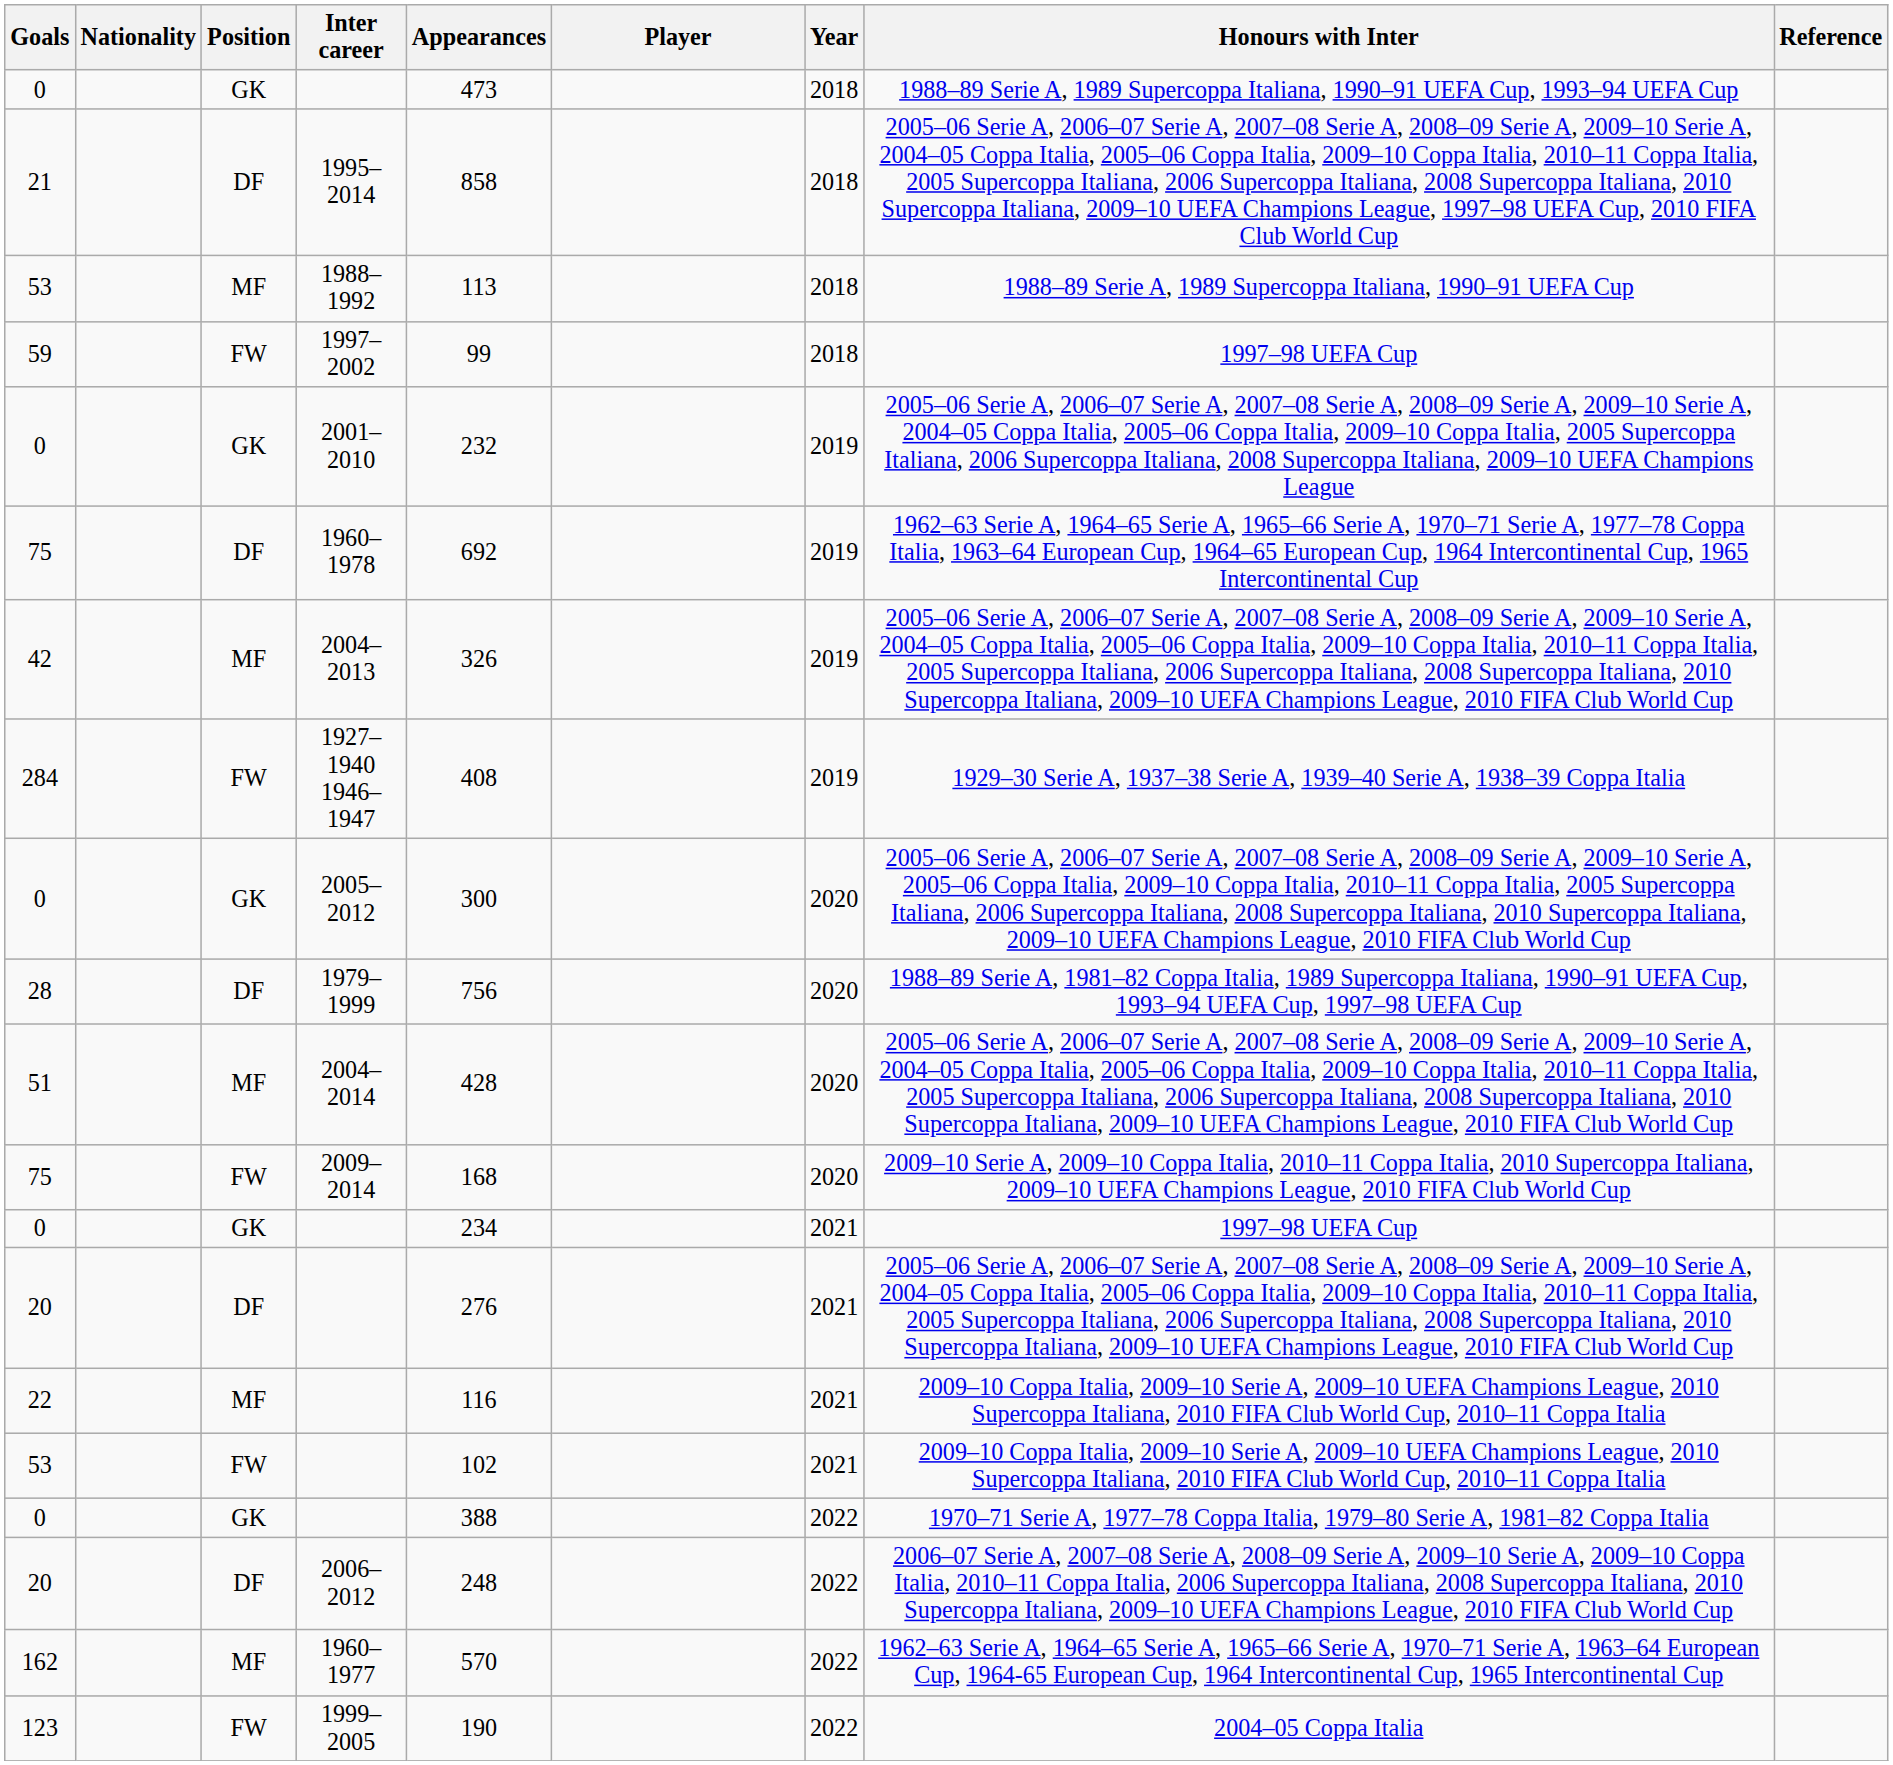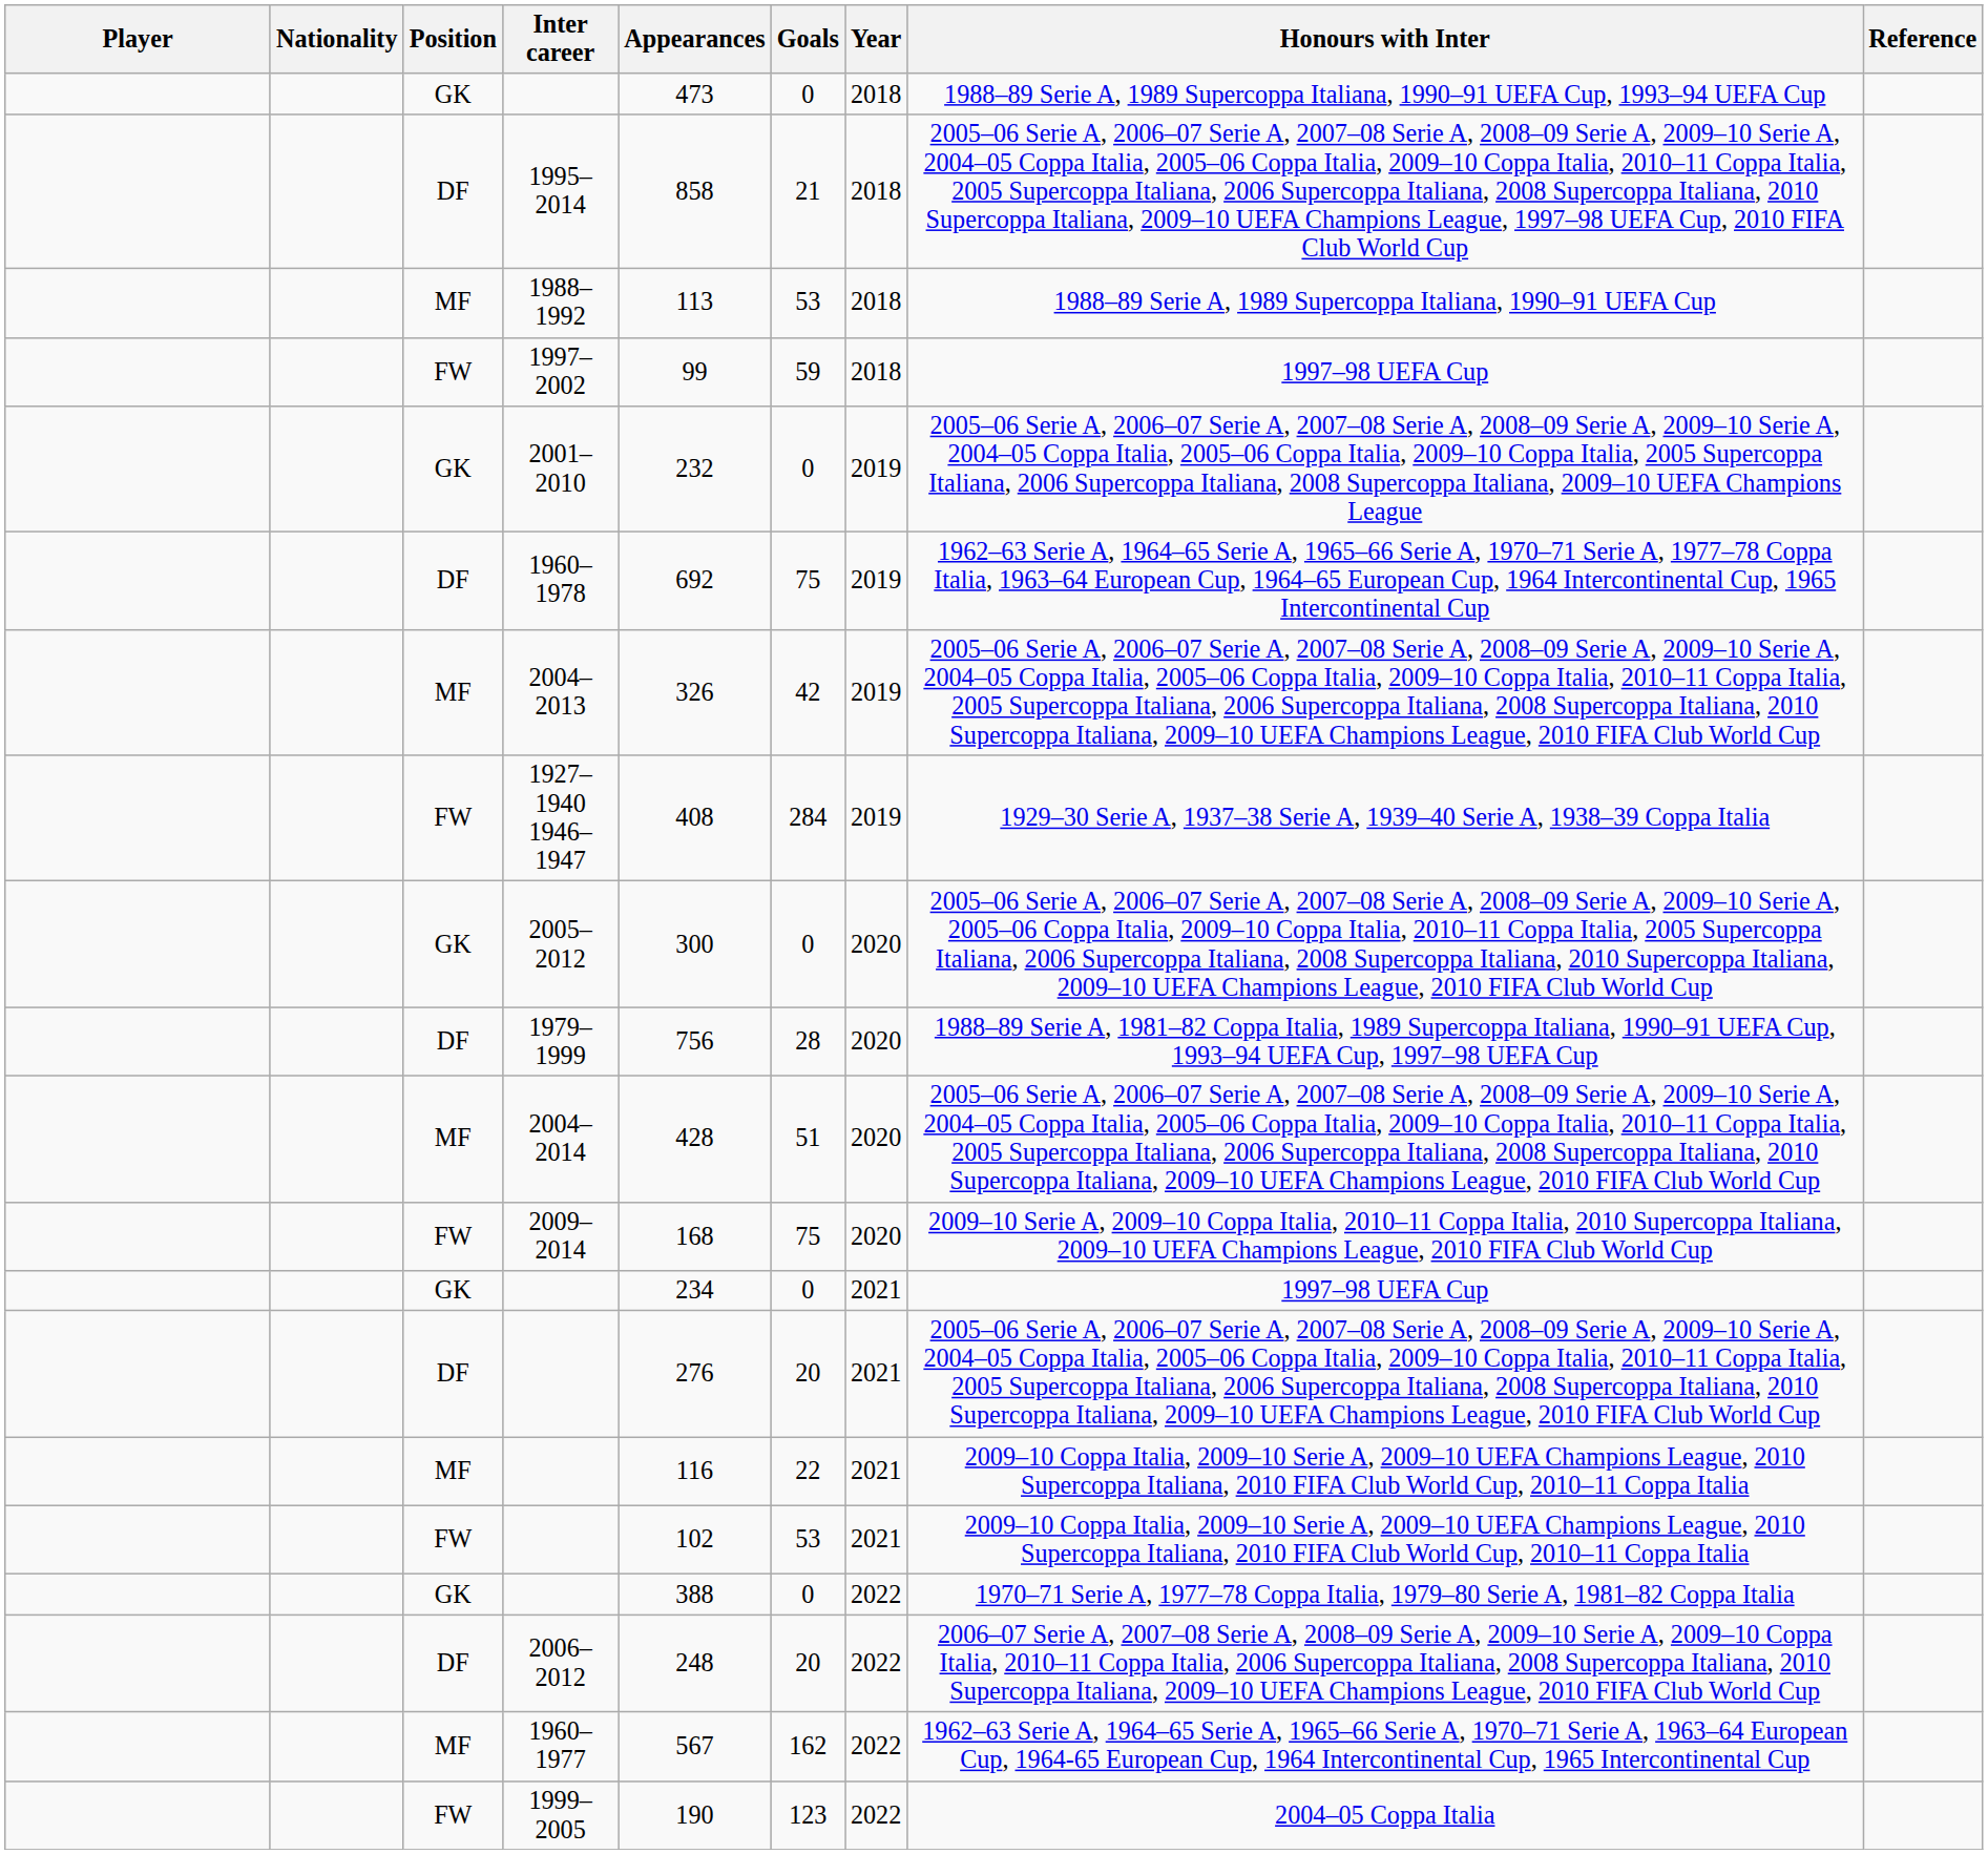 <table class="wikitable sortable" style="text-align: center;">
 <tr>
-<th>Goals</th>
+<th style="width:10em">Player</th>
 <th>Nationality</th>
 <th>Position</th>
 <th>Inter career</th>
 <th>Appearances</th>
-<th style="width:10em">Player</th>
+<th>Goals</th>
 <th>Year</th>
 <th>Honours with Inter</th>
 <th>Reference</th>
 </tr>
 <tr>
-<td>0</td>
+<td></td>
 <td></td>
 <td>GK</td>
 <td></td>
 <td>473</td>
-<td></td>
+<td>0</td>
 <td>2018</td>
 <td><a href='#'>1988–89 Serie A</a>, <a href='#'>1989 Supercoppa Italiana</a>, <a href='#'>1990–91 UEFA Cup</a>, <a href='#'>1993–94 UEFA Cup</a></td>
 <td></td>
 </tr>
 <tr>
-<td>21</td>
+<td></td>
 <td align="left"></td>
 <td>DF</td>
 <td>1995–2014</td>
 <td>858</td>
-<td></td>
+<td>21</td>
 <td>2018</td>
 <td><a href='#'>2005–06 Serie A</a>, <a href='#'>2006–07 Serie A</a>, <a href='#'>2007–08 Serie A</a>, <a href='#'>2008–09 Serie A</a>, <a href='#'>2009–10 Serie A</a>, <a href='#'>2004–05 Coppa Italia</a>, <a href='#'>2005–06 Coppa Italia</a>, <a href='#'>2009–10 Coppa Italia</a>, <a href='#'>2010–11 Coppa Italia</a>, <a href='#'>2005 Supercoppa Italiana</a>, <a href='#'>2006 Supercoppa Italiana</a>, <a href='#'>2008 Supercoppa Italiana</a>, <a href='#'>2010 Supercoppa Italiana</a>, <a href='#'>2009–10 UEFA Champions League</a>, <a href='#'>1997–98 UEFA Cup</a>, <a href='#'>2010 FIFA Club World Cup</a></td>
 <td></td>
 </tr>
 <tr>
-<td>53</td>
+<td></td>
 <td></td>
 <td>MF</td>
 <td>1988–1992</td>
 <td>113</td>
-<td></td>
+<td>53</td>
 <td>2018</td>
 <td><a href='#'>1988–89 Serie A</a>, <a href='#'>1989 Supercoppa Italiana</a>, <a href='#'>1990–91 UEFA Cup</a></td>
 <td></td>
 </tr>
 <tr>
-<td>59</td>
+<td></td>
 <td></td>
 <td>FW</td>
 <td>1997–2002</td>
 <td>99</td>
-<td></td>
+<td>59</td>
 <td>2018</td>
 <td><a href='#'>1997–98 UEFA Cup</a></td>
 <td></td>
 </tr>
 <tr>
-<td>0</td>
+<td></td>
 <td></td>
 <td>GK</td>
 <td>2001–2010</td>
 <td>232</td>
-<td></td>
+<td>0</td>
 <td>2019</td>
 <td><a href='#'>2005–06 Serie A</a>, <a href='#'>2006–07 Serie A</a>, <a href='#'>2007–08 Serie A</a>, <a href='#'>2008–09 Serie A</a>, <a href='#'>2009–10 Serie A</a>, <a href='#'>2004–05 Coppa Italia</a>, <a href='#'>2005–06 Coppa Italia</a>, <a href='#'>2009–10 Coppa Italia</a>, <a href='#'>2005 Supercoppa Italiana</a>, <a href='#'>2006 Supercoppa Italiana</a>, <a href='#'>2008 Supercoppa Italiana</a>, <a href='#'>2009–10 UEFA Champions League</a></td>
 <td></td>
 </tr>
 <tr>
-<td>75</td>
+<td></td>
 <td></td>
 <td>DF</td>
 <td>1960–1978</td>
 <td>692</td>
-<td></td>
+<td>75</td>
 <td>2019</td>
 <td><a href='#'>1962–63 Serie A</a>, <a href='#'>1964–65 Serie A</a>, <a href='#'>1965–66 Serie A</a>, <a href='#'>1970–71 Serie A</a>, <a href='#'>1977–78 Coppa Italia</a>, <a href='#'>1963–64 European Cup</a>, <a href='#'>1964–65 European Cup</a>, <a href='#'>1964 Intercontinental Cup</a>, <a href='#'>1965 Intercontinental Cup</a></td>
 <td></td>
 </tr>
 <tr>
-<td>42</td>
+<td></td>
 <td></td>
 <td>MF</td>
 <td>2004–2013</td>
 <td>326</td>
-<td></td>
+<td>42</td>
 <td>2019</td>
 <td><a href='#'>2005–06 Serie A</a>, <a href='#'>2006–07 Serie A</a>, <a href='#'>2007–08 Serie A</a>, <a href='#'>2008–09 Serie A</a>, <a href='#'>2009–10 Serie A</a>, <a href='#'>2004–05 Coppa Italia</a>, <a href='#'>2005–06 Coppa Italia</a>, <a href='#'>2009–10 Coppa Italia</a>, <a href='#'>2010–11 Coppa Italia</a>, <a href='#'>2005 Supercoppa Italiana</a>, <a href='#'>2006 Supercoppa Italiana</a>, <a href='#'>2008 Supercoppa Italiana</a>, <a href='#'>2010 Supercoppa Italiana</a>, <a href='#'>2009–10 UEFA Champions League</a>, <a href='#'>2010 FIFA Club World Cup</a></td>
 <td></td>
 </tr>
 <tr>
-<td>284</td>
+<td></td>
 <td></td>
 <td>FW</td>
 <td>1927–1940 1946–1947</td>
 <td>408</td>
-<td></td>
+<td>284</td>
 <td>2019</td>
 <td><a href='#'>1929–30 Serie A</a>, <a href='#'>1937–38 Serie A</a>, <a href='#'>1939–40 Serie A</a>, <a href='#'>1938–39 Coppa Italia</a></td>
 <td></td>
 </tr>
 <tr>
-<td>0</td>
+<td></td>
 <td></td>
 <td>GK</td>
 <td>2005–2012</td>
 <td>300</td>
-<td></td>
+<td>0</td>
 <td>2020</td>
 <td><a href='#'>2005–06 Serie A</a>, <a href='#'>2006–07 Serie A</a>, <a href='#'>2007–08 Serie A</a>, <a href='#'>2008–09 Serie A</a>, <a href='#'>2009–10 Serie A</a>, <a href='#'>2005–06 Coppa Italia</a>, <a href='#'>2009–10 Coppa Italia</a>, <a href='#'>2010–11 Coppa Italia</a>, <a href='#'>2005 Supercoppa Italiana</a>, <a href='#'>2006 Supercoppa Italiana</a>, <a href='#'>2008 Supercoppa Italiana</a>, <a href='#'>2010 Supercoppa Italiana</a>, <a href='#'>2009–10 UEFA Champions League</a>, <a href='#'>2010 FIFA Club World Cup</a></td>
 <td></td>
 </tr>
 <tr>
-<td>28</td>
+<td></td>
 <td></td>
 <td>DF</td>
 <td>1979–1999</td>
 <td>756</td>
-<td></td>
+<td>28</td>
 <td>2020</td>
 <td><a href='#'>1988–89 Serie A</a>, <a href='#'>1981–82 Coppa Italia</a>, <a href='#'>1989 Supercoppa Italiana</a>, <a href='#'>1990–91 UEFA Cup</a>, <a href='#'>1993–94 UEFA Cup</a>, <a href='#'>1997–98 UEFA Cup</a></td>
 <td></td>
 </tr>
 <tr>
-<td>51</td>
+<td></td>
 <td align="left"></td>
 <td>MF</td>
 <td>2004–2014</td>
 <td>428</td>
-<td></td>
+<td>51</td>
 <td>2020</td>
 <td><a href='#'>2005–06 Serie A</a>, <a href='#'>2006–07 Serie A</a>, <a href='#'>2007–08 Serie A</a>, <a href='#'>2008–09 Serie A</a>, <a href='#'>2009–10 Serie A</a>, <a href='#'>2004–05 Coppa Italia</a>, <a href='#'>2005–06 Coppa Italia</a>, <a href='#'>2009–10 Coppa Italia</a>, <a href='#'>2010–11 Coppa Italia</a>, <a href='#'>2005 Supercoppa Italiana</a>, <a href='#'>2006 Supercoppa Italiana</a>, <a href='#'>2008 Supercoppa Italiana</a>, <a href='#'>2010 Supercoppa Italiana</a>, <a href='#'>2009–10 UEFA Champions League</a>, <a href='#'>2010 FIFA Club World Cup</a></td>
 <td></td>
 </tr>
 <tr>
-<td>75</td>
+<td></td>
 <td align="left"></td>
 <td>FW</td>
 <td>2009–2014</td>
 <td>168</td>
-<td></td>
+<td>75</td>
 <td>2020</td>
 <td><a href='#'>2009–10 Serie A</a>, <a href='#'>2009–10 Coppa Italia</a>, <a href='#'>2010–11 Coppa Italia</a>, <a href='#'>2010 Supercoppa Italiana</a>, <a href='#'>2009–10 UEFA Champions League</a>, <a href='#'>2010 FIFA Club World Cup</a></td>
 <td></td>
 </tr>
 <tr>
-<td>0</td>
+<td></td>
 <td></td>
 <td>GK</td>
 <td></td>
 <td>234</td>
-<td></td>
+<td>0</td>
 <td>2021</td>
 <td><a href='#'>1997–98 UEFA Cup</a></td>
 <td></td>
 </tr>
 <tr>
-<td>20</td>
+<td></td>
 <td></td>
 <td>DF</td>
 <td></td>
 <td>276</td>
-<td></td>
+<td>20</td>
 <td>2021</td>
 <td><a href='#'>2005–06 Serie A</a>, <a href='#'>2006–07 Serie A</a>, <a href='#'>2007–08 Serie A</a>, <a href='#'>2008–09 Serie A</a>, <a href='#'>2009–10 Serie A</a>, <a href='#'>2004–05 Coppa Italia</a>, <a href='#'>2005–06 Coppa Italia</a>, <a href='#'>2009–10 Coppa Italia</a>, <a href='#'>2010–11 Coppa Italia</a>, <a href='#'>2005 Supercoppa Italiana</a>, <a href='#'>2006 Supercoppa Italiana</a>, <a href='#'>2008 Supercoppa Italiana</a>, <a href='#'>2010 Supercoppa Italiana</a>, <a href='#'>2009–10 UEFA Champions League</a>, <a href='#'>2010 FIFA Club World Cup</a></td>
 <td></td>
 </tr>
 <tr>
-<td>22</td>
+<td></td>
 <td></td>
 <td>MF</td>
 <td></td>
 <td>116</td>
-<td></td>
+<td>22</td>
 <td>2021</td>
 <td><a href='#'>2009–10 Coppa Italia</a>, <a href='#'>2009–10 Serie A</a>, <a href='#'>2009–10 UEFA Champions League</a>, <a href='#'>2010 Supercoppa Italiana</a>, <a href='#'>2010 FIFA Club World Cup</a>, <a href='#'>2010–11 Coppa Italia</a></td>
 <td></td>
 </tr>
 <tr>
-<td>53</td>
+<td></td>
 <td></td>
 <td>FW</td>
 <td></td>
 <td>102</td>
-<td></td>
+<td>53</td>
 <td>2021</td>
 <td><a href='#'>2009–10 Coppa Italia</a>, <a href='#'>2009–10 Serie A</a>, <a href='#'>2009–10 UEFA Champions League</a>, <a href='#'>2010 Supercoppa Italiana</a>, <a href='#'>2010 FIFA Club World Cup</a>, <a href='#'>2010–11 Coppa Italia</a></td>
 <td></td>
 </tr>
 <tr>
-<td>0</td>
+<td></td>
 <td></td>
 <td>GK</td>
 <td></td>
 <td>388</td>
-<td></td>
+<td>0</td>
 <td>2022</td>
 <td><a href='#'>1970–71 Serie A</a>, <a href='#'>1977–78 Coppa Italia</a>, <a href='#'>1979–80 Serie A</a>, <a href='#'>1981–82 Coppa Italia</a></td>
 <td></td>
 </tr>
 <tr>
-<td>20</td>
+<td></td>
 <td></td>
 <td>DF</td>
 <td>2006–2012</td>
 <td>248</td>
-<td></td>
+<td>20</td>
 <td>2022</td>
 <td><a href='#'>2006–07 Serie A</a>, <a href='#'>2007–08 Serie A</a>, <a href='#'>2008–09 Serie A</a>, <a href='#'>2009–10 Serie A</a>, <a href='#'>2009–10 Coppa Italia</a>, <a href='#'>2010–11 Coppa Italia</a>, <a href='#'>2006 Supercoppa Italiana</a>, <a href='#'>2008 Supercoppa Italiana</a>, <a href='#'>2010 Supercoppa Italiana</a>, <a href='#'>2009–10 UEFA Champions League</a>, <a href='#'>2010 FIFA Club World Cup</a></td>
 <td></td>
 </tr>
 <tr>
-<td>162</td>
+<td></td>
 <td></td>
 <td>MF</td>
 <td>1960–1977</td>
-<td>570</td>
-<td></td>
+<td>567</td>
+<td>162</td>
 <td>2022</td>
 <td><a href='#'>1962–63 Serie A</a>, <a href='#'>1964–65 Serie A</a>, <a href='#'>1965–66 Serie A</a>, <a href='#'>1970–71 Serie A</a>, <a href='#'>1963–64 European Cup</a>, <a href='#'>1964-65 European Cup</a>, <a href='#'>1964  Intercontinental Cup</a>, <a href='#'>1965 Intercontinental Cup</a></td>
 <td></td>
 </tr>
 <tr>
-<td>123</td>
+<td></td>
 <td></td>
 <td>FW</td>
 <td>1999–2005</td>
 <td>190</td>
-<td></td>
+<td>123</td>
 <td>2022</td>
 <td><a href='#'>2004–05 Coppa Italia</a></td>
 <td></td>
 </tr>
 </table>
